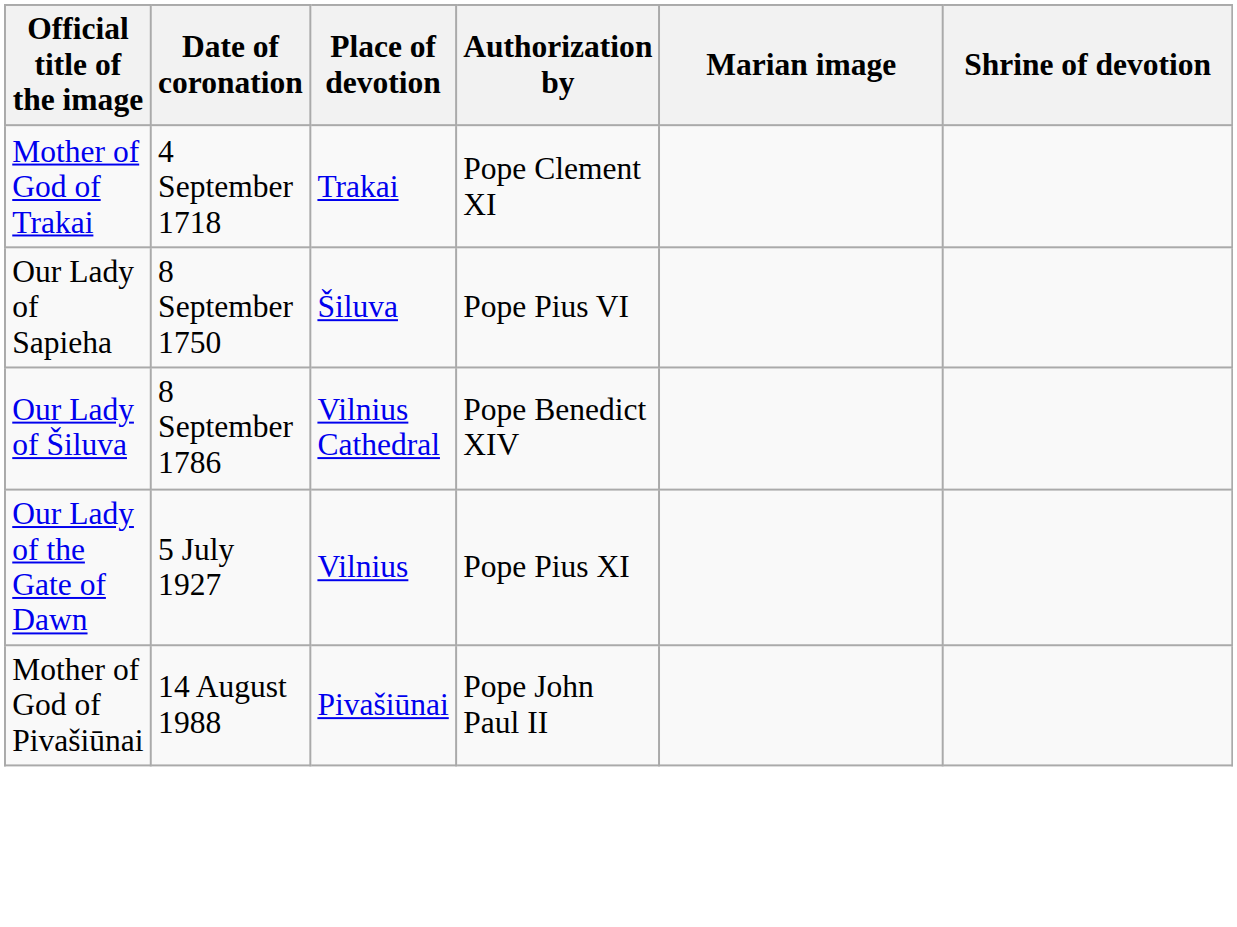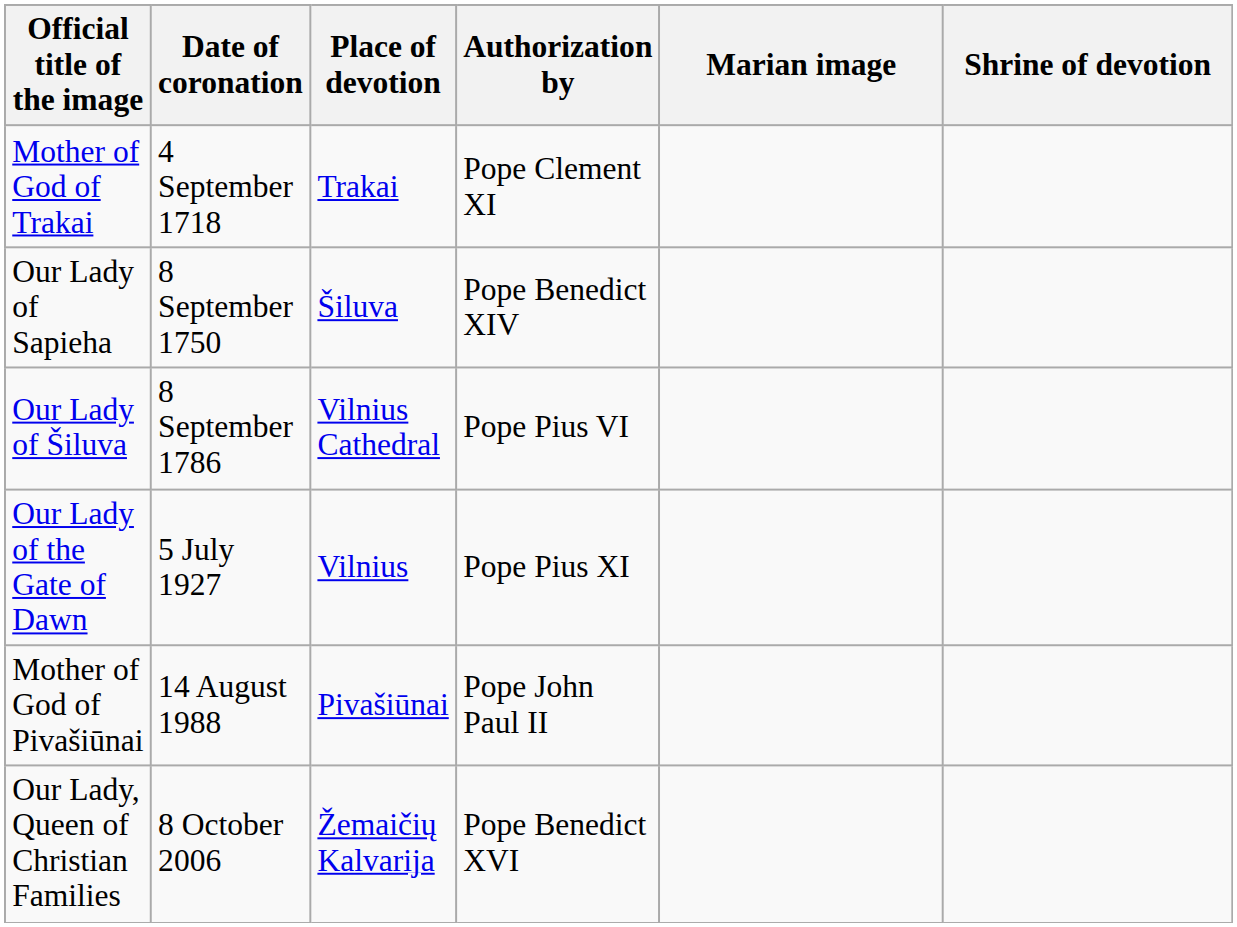 <table class="wikitable sortable" width="100%">
 <tr>
 <th>Official title of the image</th>
 <th data-sort-type="date">Date of coronation</th>
 <th>Place of devotion</th>
 <th>Authorization by</th>
 <th width=200px class=unsortable>Marian image</th>
 <th width=200px class=unsortable>Shrine of devotion</th>
 </tr>
 <tr>
 <td><a href='#'>Mother of God of Trakai</a></td>
 <td>4 September 1718</td>
 <td><a href='#'>Trakai</a></td>
 <td>Pope Clement XI</td>
 <td></td>
 <td></td>
 </tr>
 <tr>
 <td>Our Lady of Sapieha</td>
 <td>8 September 1750</td>
 <td><a href='#'>Šiluva</a></td>
-<td>Pope Pius VI</td>
+<td>Pope Benedict XIV</td>
 <td></td>
 <td></td>
 </tr>
 <tr>
 <td><a href='#'>Our Lady of Šiluva</a></td>
 <td>8 September 1786</td>
 <td><a href='#'>Vilnius Cathedral</a></td>
-<td>Pope Benedict XIV</td>
+<td>Pope Pius VI</td>
 <td></td>
 <td></td>
 </tr>
 <tr>
 <td><a href='#'>Our Lady of the Gate of Dawn</a></td>
 <td>5 July 1927</td>
 <td><a href='#'>Vilnius</a></td>
 <td>Pope Pius XI</td>
 <td></td>
 <td></td>
 </tr>
 <tr>
 <td>Mother of God of Pivašiūnai</td>
 <td>14 August 1988</td>
 <td><a href='#'>Pivašiūnai</a></td>
 <td>Pope John Paul II</td>
 <td></td>
 <td></td>
 </tr>
+<tr>
+<td>Our Lady, Queen of Christian Families</td>
+<td>8 October 2006</td>
+<td><a href='#'>Žemaičių Kalvarija</a></td>
+<td>Pope Benedict XVI</td>
+<td></td>
+<td></td>
+</tr>
 </table>
